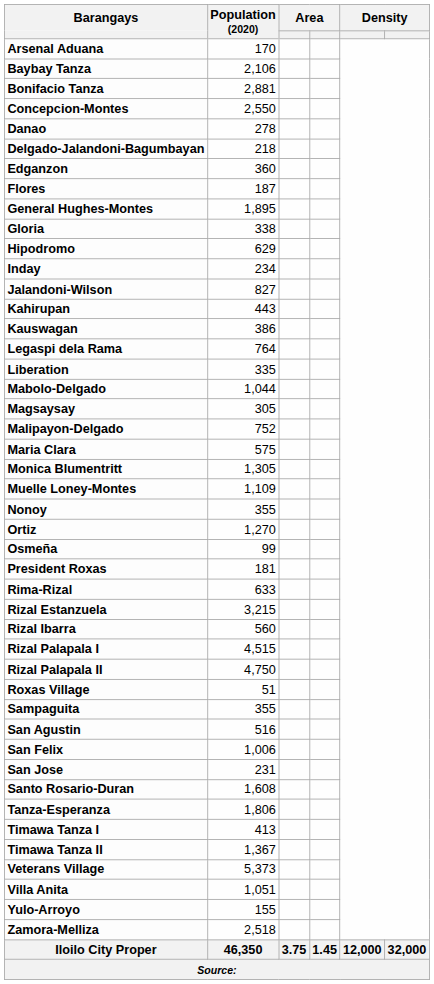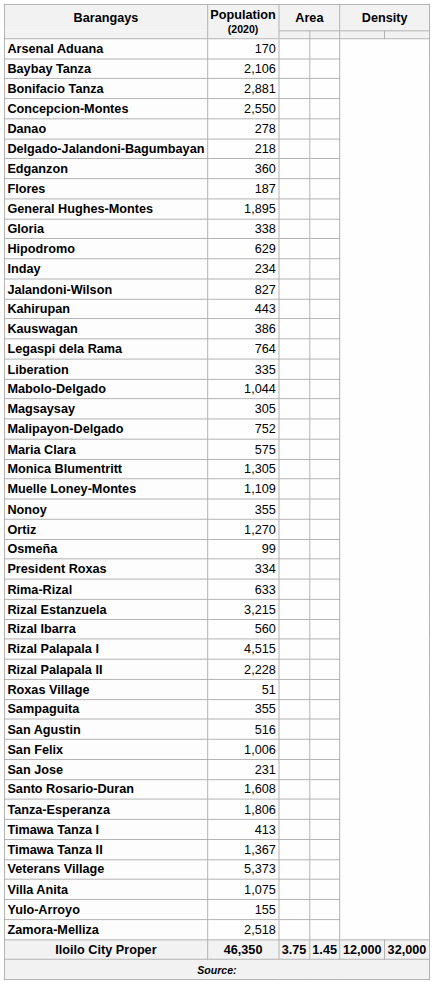 <table class="wikitable sortable" style="text-align:right;table-layout:fixed;font-size:90%;background-color:#FEFEFE;">
 <tr>
 <th scope="col" style="border-bottom:none;">Barangays</th>
 <th rowspan="2" scope="col" style="border-bottom:none;">Population<br><small>(2020)</small></th>
 <th colspan="2" scope="col">Area</th>
 <th colspan="2">Density</th>
 </tr>
 <tr>
 <th scope="col" style="border-top:none;"></th>
 <th scope="col"></th>
 <th scope="col"></th>
 <th scope="col"></th>
 <th></th>
 </tr>
 <tr>
 <th scope="row" style="text-align:left;background-color:#FDFDFD;">Arsenal Aduana</th>
 <td>170</td>
 <td></td>
 <td></td>
 </tr>
 <tr>
 <th scope="row" style="text-align:left;background-color:#FDFDFD;">Baybay Tanza</th>
 <td>2,106</td>
 <td></td>
 <td></td>
 </tr>
 <tr>
 <th scope="row" style="text-align:left;background-color:#FDFDFD;">Bonifacio Tanza</th>
 <td>2,881</td>
 <td></td>
 <td></td>
 </tr>
 <tr>
 <th scope="row" style="text-align:left;background-color:#FDFDFD;">Concepcion-Montes</th>
 <td>2,550</td>
 <td></td>
 <td></td>
 </tr>
 <tr>
 <th scope="row" style="text-align:left;background-color:#FDFDFD;">Danao</th>
 <td>278</td>
 <td></td>
 <td></td>
 </tr>
 <tr>
 <th scope="row" style="text-align:left;background-color:#FDFDFD;">Delgado-Jalandoni-Bagumbayan</th>
 <td>218</td>
 <td></td>
 <td></td>
 </tr>
 <tr>
 <th scope="row" style="text-align:left;background-color:#FDFDFD;">Edganzon</th>
 <td>360</td>
 <td></td>
 <td></td>
 </tr>
 <tr>
 <th scope="row" style="text-align:left;background-color:#FDFDFD;">Flores</th>
 <td>187</td>
 <td></td>
 <td></td>
 </tr>
 <tr>
 <th scope="row" style="text-align:left;background-color:#FDFDFD;">General Hughes-Montes</th>
 <td>1,895</td>
 <td></td>
 <td></td>
 </tr>
 <tr>
 <th scope="row" style="text-align:left;background-color:#FDFDFD;">Gloria</th>
 <td>338</td>
 <td></td>
 <td></td>
 </tr>
 <tr>
 <th scope="row" style="text-align:left;background-color:#FDFDFD;">Hipodromo</th>
 <td>629</td>
 <td></td>
 <td></td>
 </tr>
 <tr>
 <th scope="row" style="text-align:left;background-color:#FDFDFD;">Inday</th>
 <td>234</td>
 <td></td>
 <td></td>
 </tr>
 <tr>
 <th scope="row" style="text-align:left;background-color:#FDFDFD;">Jalandoni-Wilson</th>
 <td>827</td>
 <td></td>
 <td></td>
 </tr>
 <tr>
 <th scope="row" style="text-align:left;background-color:#FDFDFD;">Kahirupan</th>
 <td>443</td>
 <td></td>
 <td></td>
 </tr>
 <tr>
 <th scope="row" style="text-align:left;background-color:#FDFDFD;">Kauswagan</th>
 <td>386</td>
 <td></td>
 <td></td>
 </tr>
 <tr>
 <th scope="row" style="text-align:left;background-color:#FDFDFD;">Legaspi dela Rama</th>
 <td>764</td>
 <td></td>
 <td></td>
 </tr>
 <tr>
 <th scope="row" style="text-align:left;background-color:#FDFDFD;">Liberation</th>
 <td>335</td>
 <td></td>
 <td></td>
 </tr>
 <tr>
 <th scope="row" style="text-align:left;background-color:#FDFDFD;">Mabolo-Delgado</th>
 <td>1,044</td>
 <td></td>
 <td></td>
 </tr>
 <tr>
 <th scope="row" style="text-align:left;background-color:#FDFDFD;">Magsaysay</th>
 <td>305</td>
 <td></td>
 <td></td>
 </tr>
 <tr>
 <th scope="row" style="text-align:left;background-color:#FDFDFD;">Malipayon-Delgado</th>
 <td>752</td>
 <td></td>
 <td></td>
 </tr>
 <tr>
 <th scope="row" style="text-align:left;background-color:#FDFDFD;">Maria Clara</th>
 <td>575</td>
 <td></td>
 <td></td>
 </tr>
 <tr>
 <th scope="row" style="text-align:left;background-color:#FDFDFD;">Monica Blumentritt</th>
 <td>1,305</td>
 <td></td>
 <td></td>
 </tr>
 <tr>
 <th scope="row" style="text-align:left;background-color:#FDFDFD;">Muelle Loney-Montes</th>
 <td>1,109</td>
 <td></td>
 <td></td>
 </tr>
 <tr>
 <th scope="row" style="text-align:left;background-color:#FDFDFD;">Nonoy</th>
 <td>355</td>
 <td></td>
 <td></td>
 </tr>
 <tr>
 <th scope="row" style="text-align:left;background-color:#FDFDFD;">Ortiz</th>
 <td>1,270</td>
 <td></td>
 <td></td>
 </tr>
 <tr>
 <th scope="row" style="text-align:left;background-color:#FDFDFD;">Osmeña</th>
 <td>99</td>
 <td></td>
 <td></td>
 </tr>
 <tr>
 <th scope="row" style="text-align:left;background-color:#FDFDFD;">President Roxas</th>
-<td>181</td>
+<td>334</td>
 <td></td>
 <td></td>
 </tr>
 <tr>
 <th scope="row" style="text-align:left;background-color:#FDFDFD;">Rima-Rizal</th>
 <td>633</td>
 <td></td>
 <td></td>
 </tr>
 <tr>
 <th scope="row" style="text-align:left;background-color:#FDFDFD;">Rizal Estanzuela</th>
 <td>3,215</td>
 <td></td>
 <td></td>
 </tr>
 <tr>
 <th scope="row" style="text-align:left;background-color:#FDFDFD;">Rizal Ibarra</th>
 <td>560</td>
 <td></td>
 <td></td>
 </tr>
 <tr>
 <th scope="row" style="text-align:left;background-color:#FDFDFD;">Rizal Palapala I</th>
 <td>4,515</td>
 <td></td>
 <td></td>
 </tr>
 <tr>
 <th scope="row" style="text-align:left;background-color:#FDFDFD;">Rizal Palapala II</th>
-<td>4,750</td>
+<td>2,228</td>
 <td></td>
 <td></td>
 </tr>
 <tr>
 <th scope="row" style="text-align:left;background-color:#FDFDFD;">Roxas Village</th>
 <td>51</td>
 <td></td>
 <td></td>
 </tr>
 <tr>
 <th scope="row" style="text-align:left;background-color:#FDFDFD;">Sampaguita</th>
 <td>355</td>
 <td></td>
 <td></td>
 </tr>
 <tr>
 <th scope="row" style="text-align:left;background-color:#FDFDFD;">San Agustin</th>
 <td>516</td>
 <td></td>
 <td></td>
 </tr>
 <tr>
 <th scope="row" style="text-align:left;background-color:#FDFDFD;">San Felix</th>
 <td>1,006</td>
 <td></td>
 <td></td>
 </tr>
 <tr>
 <th scope="row" style="text-align:left;background-color:#FDFDFD;">San Jose</th>
 <td>231</td>
 <td></td>
 <td></td>
 </tr>
 <tr>
 <th scope="row" style="text-align:left;background-color:#FDFDFD;">Santo Rosario-Duran</th>
 <td>1,608</td>
 <td></td>
 <td></td>
 </tr>
 <tr>
 <th scope="row" style="text-align:left;background-color:#FDFDFD;">Tanza-Esperanza</th>
 <td>1,806</td>
 <td></td>
 <td></td>
 </tr>
 <tr>
 <th scope="row" style="text-align:left;background-color:#FDFDFD;">Timawa Tanza I</th>
 <td>413</td>
 <td></td>
 <td></td>
 </tr>
 <tr>
 <th scope="row" style="text-align:left;background-color:#FDFDFD;">Timawa Tanza II</th>
 <td>1,367</td>
 <td></td>
 <td></td>
 </tr>
 <tr>
 <th scope="row" style="text-align:left;background-color:#FDFDFD;">Veterans Village</th>
 <td>5,373</td>
 <td></td>
 <td></td>
 </tr>
 <tr>
 <th scope="row" style="text-align:left;background-color:#FDFDFD;">Villa Anita</th>
-<td>1,051</td>
+<td>1,075</td>
 <td></td>
 <td></td>
 </tr>
 <tr>
 <th scope="row" style="text-align:left;background-color:#FDFDFD;">Yulo-Arroyo</th>
 <td>155</td>
 <td></td>
 <td></td>
 </tr>
 <tr>
 <th scope="row" style="text-align:left;background-color:#FDFDFD;">Zamora-Melliza</th>
 <td>2,518</td>
 <td></td>
 <td></td>
 </tr>
 <tr>
 <th>Iloilo City Proper</th>
 <th>46,350</th>
 <th>3.75</th>
 <th>1.45</th>
 <th>12,000</th>
 <th>32,000</th>
 </tr>
 <tr>
 <th colspan="6"><small><em>Source:</em> </small></th>
 </tr>
 </table>
